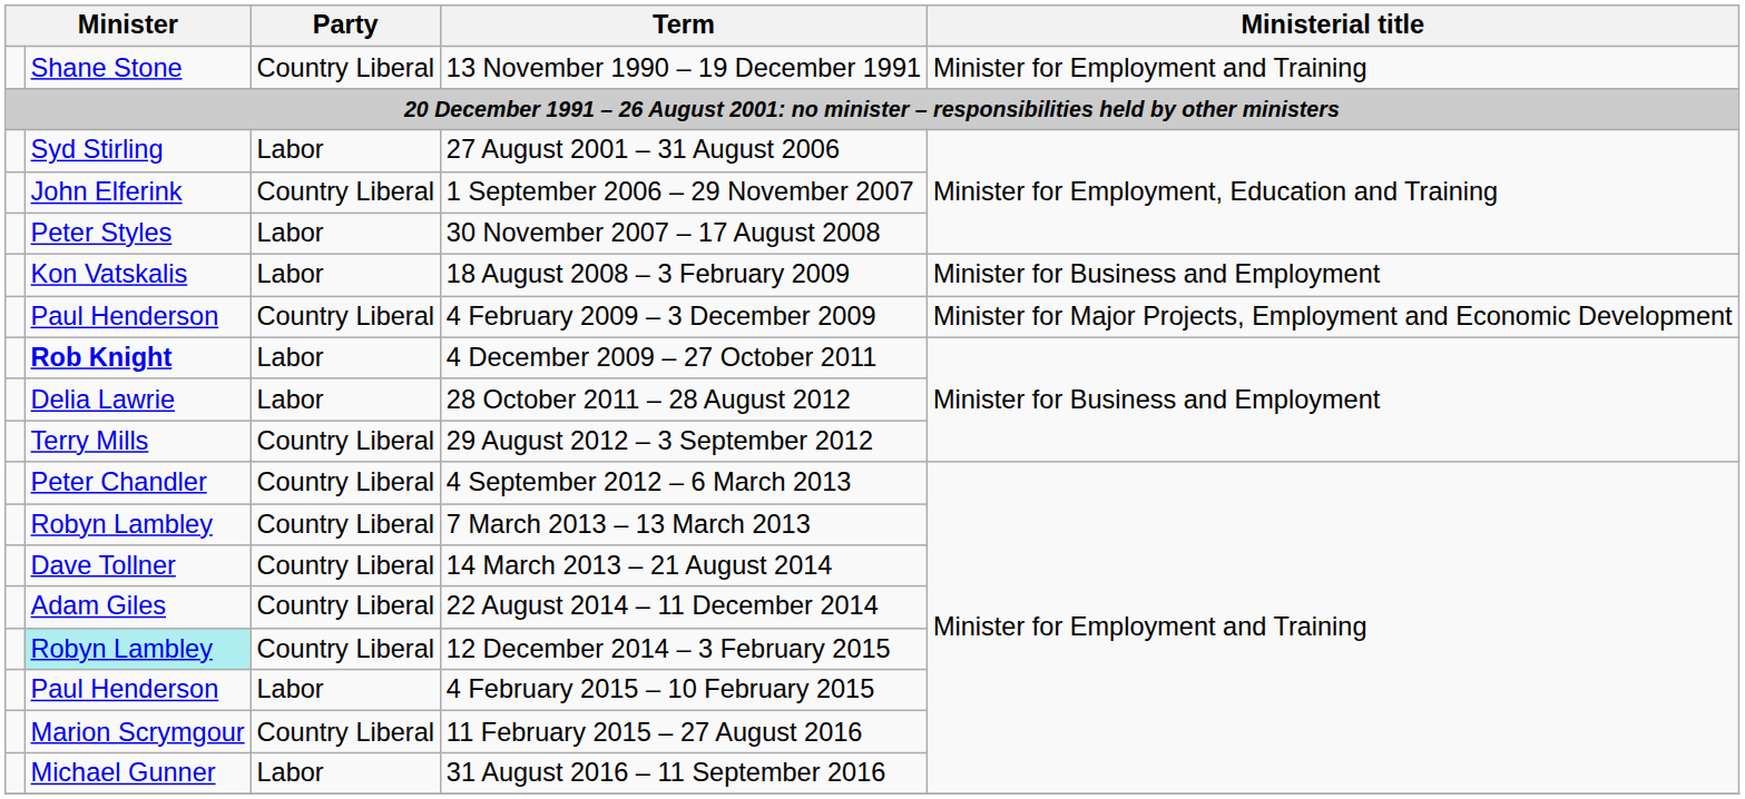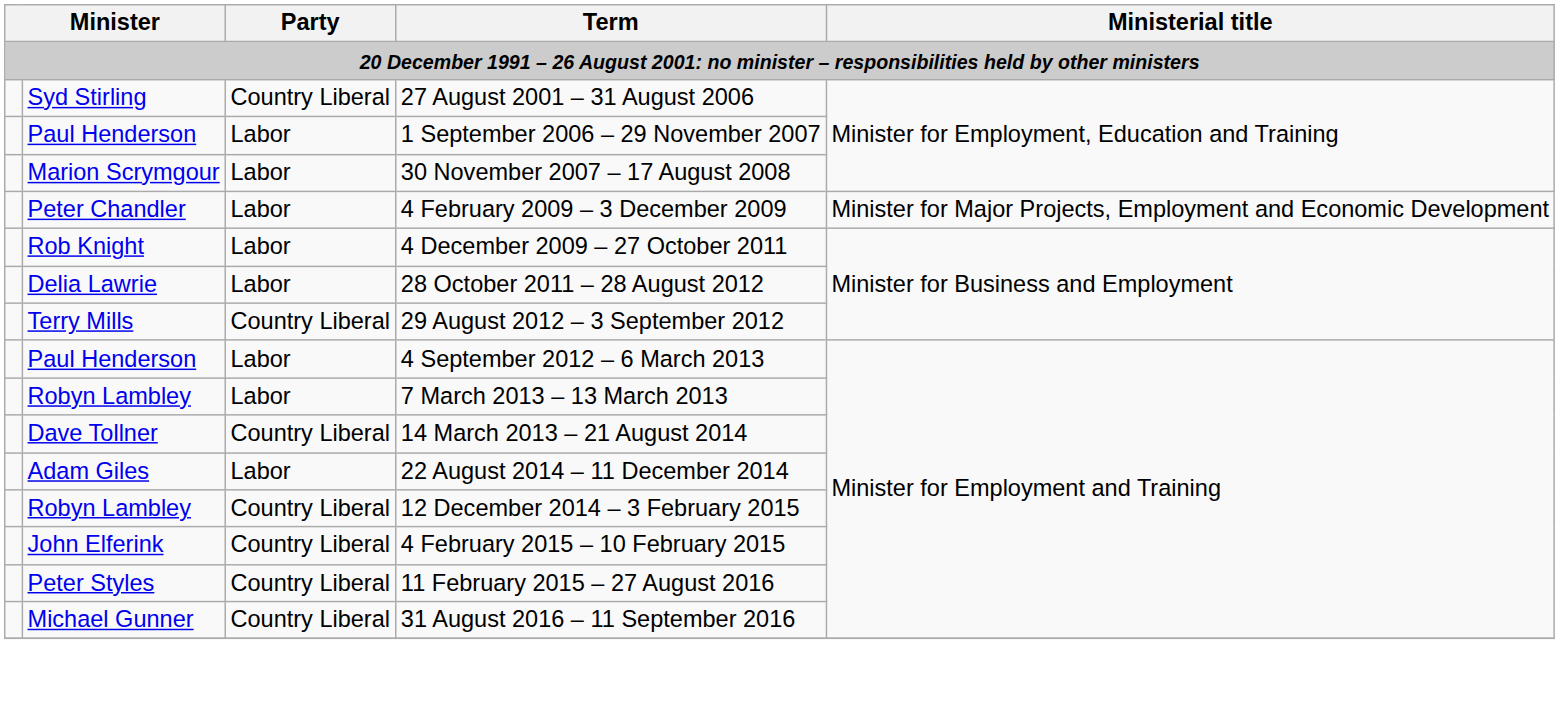 <table class="sortable wikitable">
 <tr>
 <th colspan=2>Minister</th>
 <th>Party</th>
 <th>Term </th>
 <th>Ministerial title</th>
 </tr>
 <tr>
-<td> </td>
-<td><a href='#'>Shane Stone</a></td>
-<td>Country Liberal</td>
-<td>13 November 1990 – 19 December 1991</td>
-<td>Minister for Employment and Training</td>
-</tr>
-<tr>
 <th colspan=5 style="background: #cccccc;"><small><strong><em>20 December 1991 – 26 August 2001: no minister – responsibilities held by other ministers</em></strong></small></th>
 </tr>
 <tr>
 <td> </td>
 <td><a href='#'>Syd Stirling</a></td>
-<td>Labor</td>
+<td>Country Liberal</td>
 <td>27 August 2001 – 31 August 2006</td>
 <td rowspan="3">Minister for Employment, Education and Training</td>
 </tr>
 <tr>
 <td> </td>
-<td><a href='#'>John Elferink</a></td>
-<td>Country Liberal</td>
+<td><a href='#'>Paul Henderson</a></td>
+<td>Labor</td>
 <td>1 September 2006 – 29 November 2007</td>
 </tr>
 <tr>
 <td> </td>
-<td><a href='#'>Peter Styles</a></td>
+<td><a href='#'>Marion Scrymgour</a></td>
 <td>Labor</td>
 <td>30 November 2007 – 17 August 2008</td>
 </tr>
 <tr>
 <td> </td>
-<td><a href='#'>Kon Vatskalis</a></td>
+<td><a href='#'>Peter Chandler</a></td>
 <td>Labor</td>
-<td>18 August 2008 – 3 February 2009</td>
-<td>Minister for Business and Employment</td>
-</tr>
-<tr>
-<td> </td>
-<td><a href='#'>Paul Henderson</a></td>
-<td>Country Liberal</td>
 <td>4 February 2009 – 3 December 2009</td>
 <td>Minister for Major Projects, Employment and Economic Development</td>
 </tr>
 <tr>
 <td> </td>
-<td><strong><a href='#'>Rob Knight</a></strong></td>
+<td><a href='#'>Rob Knight</a></td>
 <td>Labor</td>
 <td>4 December 2009 – 27 October 2011</td>
 <td rowspan="3">Minister for Business and Employment</td>
 </tr>
 <tr>
 <td> </td>
 <td><a href='#'>Delia Lawrie</a></td>
 <td>Labor</td>
 <td>28 October 2011 – 28 August 2012</td>
 </tr>
 <tr>
 <td> </td>
 <td><a href='#'>Terry Mills</a></td>
 <td>Country Liberal</td>
 <td>29 August 2012 – 3 September 2012</td>
 </tr>
 <tr>
 <td> </td>
-<td><a href='#'>Peter Chandler</a></td>
-<td>Country Liberal</td>
+<td><a href='#'>Paul Henderson</a></td>
+<td>Labor</td>
 <td>4 September 2012 – 6 March 2013</td>
 <td rowspan="8">Minister for Employment and Training</td>
 </tr>
 <tr>
 <td> </td>
 <td><a href='#'>Robyn Lambley</a></td>
-<td>Country Liberal</td>
+<td>Labor</td>
 <td>7 March 2013 – 13 March 2013</td>
 </tr>
 <tr>
 <td> </td>
 <td><a href='#'>Dave Tollner</a></td>
 <td>Country Liberal</td>
 <td>14 March 2013 – 21 August 2014</td>
 </tr>
 <tr>
 <td> </td>
 <td><a href='#'>Adam Giles</a></td>
-<td>Country Liberal</td>
+<td>Labor</td>
 <td>22 August 2014 – 11 December 2014</td>
 </tr>
 <tr>
 <td> </td>
-<td style="background: paleturquoise;"><a href='#'>Robyn Lambley</a></td>
+<td><a href='#'>Robyn Lambley</a></td>
 <td>Country Liberal</td>
 <td>12 December 2014 – 3 February 2015</td>
 </tr>
 <tr>
 <td> </td>
-<td><a href='#'>Paul Henderson</a></td>
-<td>Labor</td>
+<td><a href='#'>John Elferink</a></td>
+<td>Country Liberal</td>
 <td>4 February 2015 – 10 February 2015</td>
 </tr>
 <tr>
 <td> </td>
-<td><a href='#'>Marion Scrymgour</a></td>
+<td><a href='#'>Peter Styles</a></td>
 <td>Country Liberal</td>
 <td>11 February 2015 – 27 August 2016</td>
 </tr>
 <tr>
 <td> </td>
 <td><a href='#'>Michael Gunner</a></td>
-<td>Labor</td>
+<td>Country Liberal</td>
 <td>31 August 2016 – 11 September 2016</td>
 </tr>
 <tr>
 </tr>
 </table>
